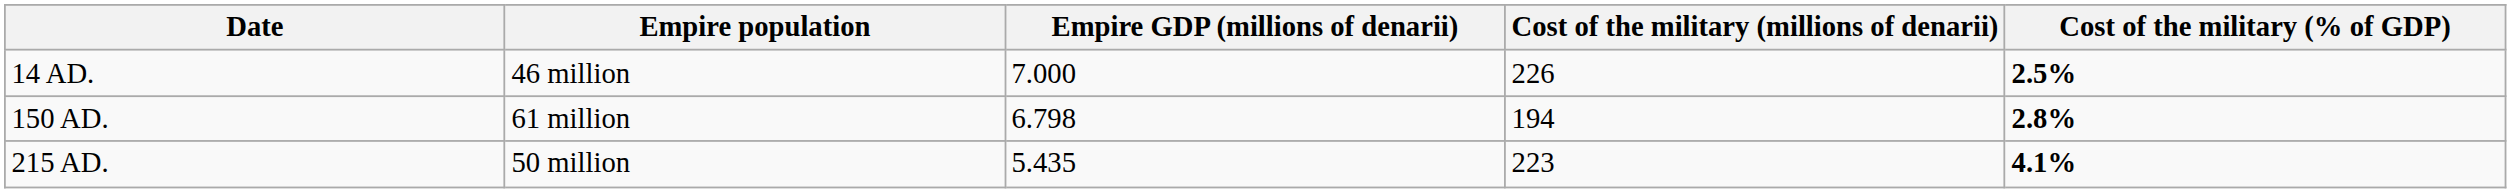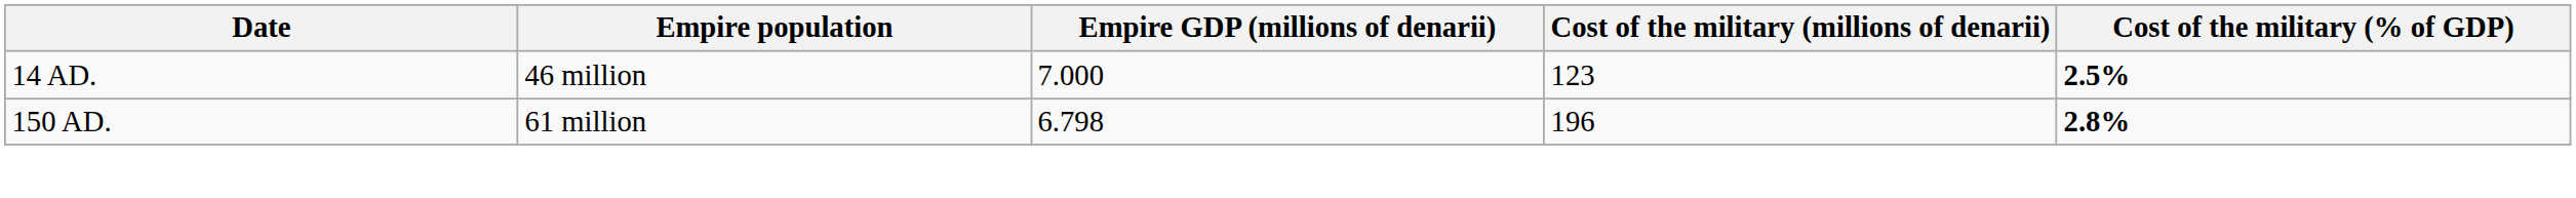 <table class="wikitable">
 <tr>
 <th width="20%">Date</th>
 <th width="20%">Empire population</th>
 <th width="20%">Empire GDP (millions of denarii)</th>
 <th width="20%">Cost of the military (millions of denarii)</th>
 <th width="20%">Cost of the military (% of GDP)</th>
 </tr>
 <tr>
 <td>14 AD.</td>
 <td>46 million</td>
 <td>7.000</td>
-<td>226</td>
+<td>123</td>
 <td><strong>2.5%</strong></td>
 </tr>
 <tr>
 <td>150 AD.</td>
 <td>61 million</td>
 <td>6.798</td>
-<td>194</td>
+<td>196</td>
 <td><strong>2.8%</strong></td>
 </tr>
-<tr>
-<td>215 AD.</td>
-<td>50 million</td>
-<td>5.435</td>
-<td>223</td>
-<td><strong>4.1%</strong></td>
-</tr>
 </table>
